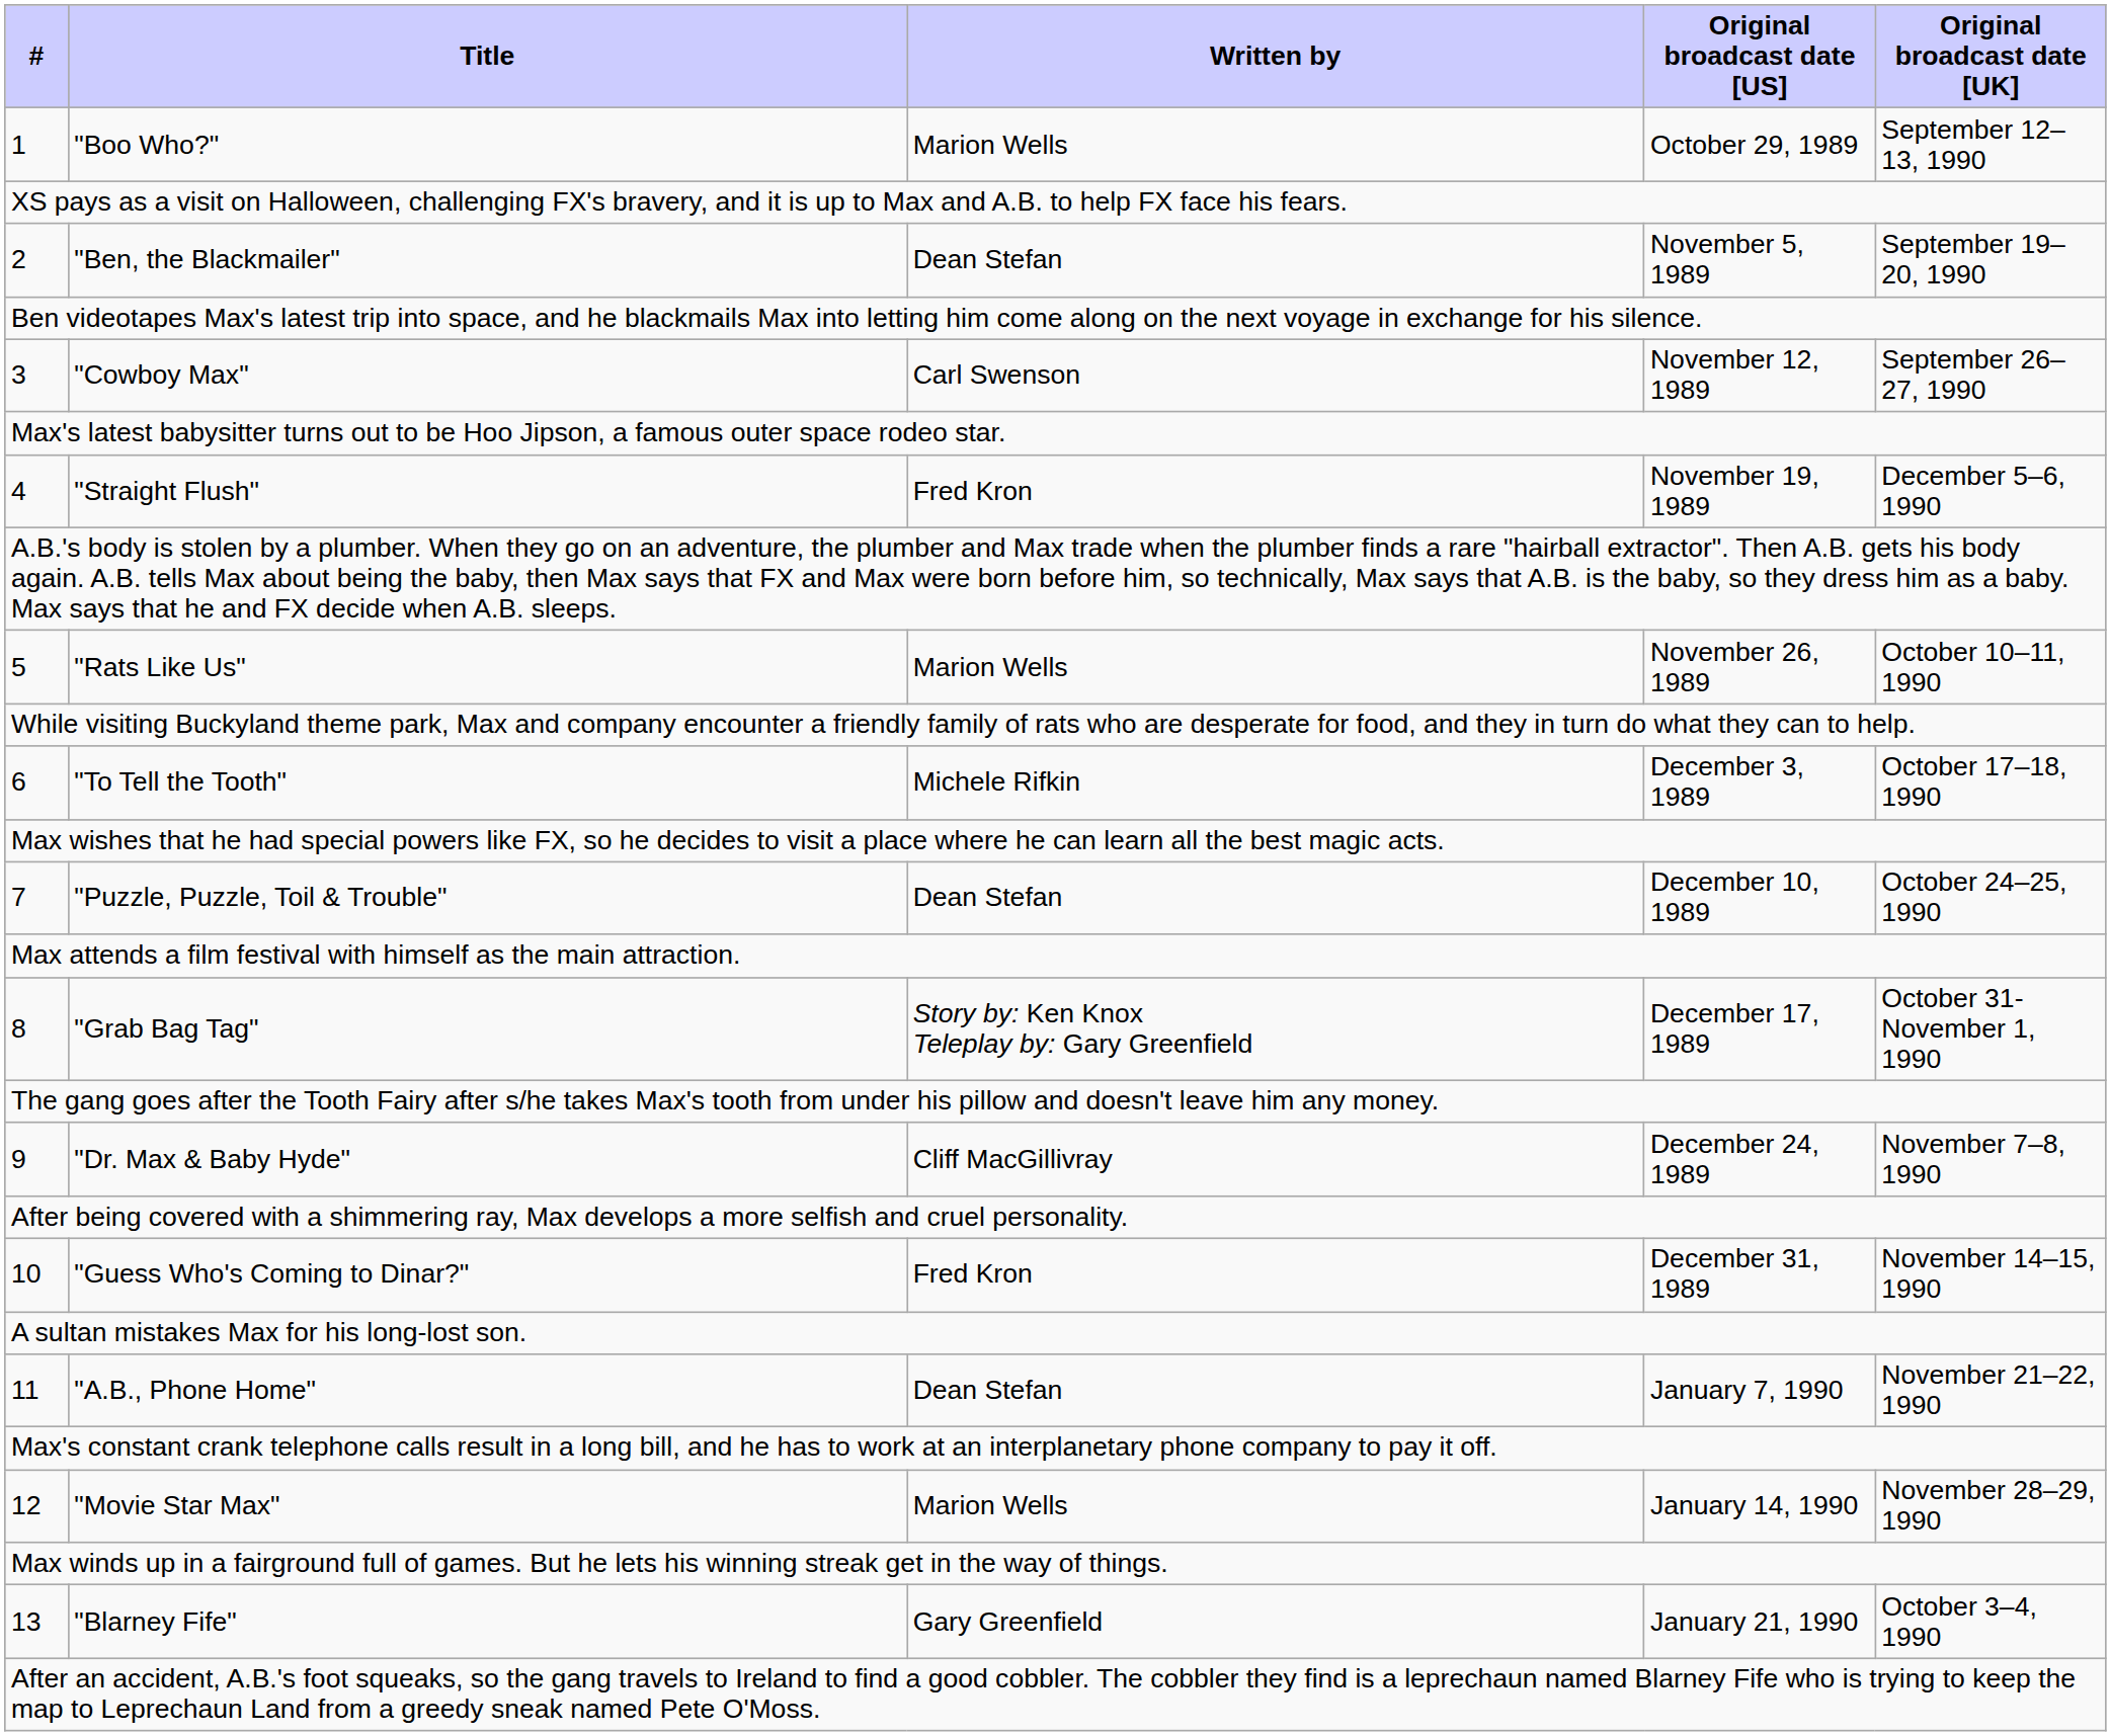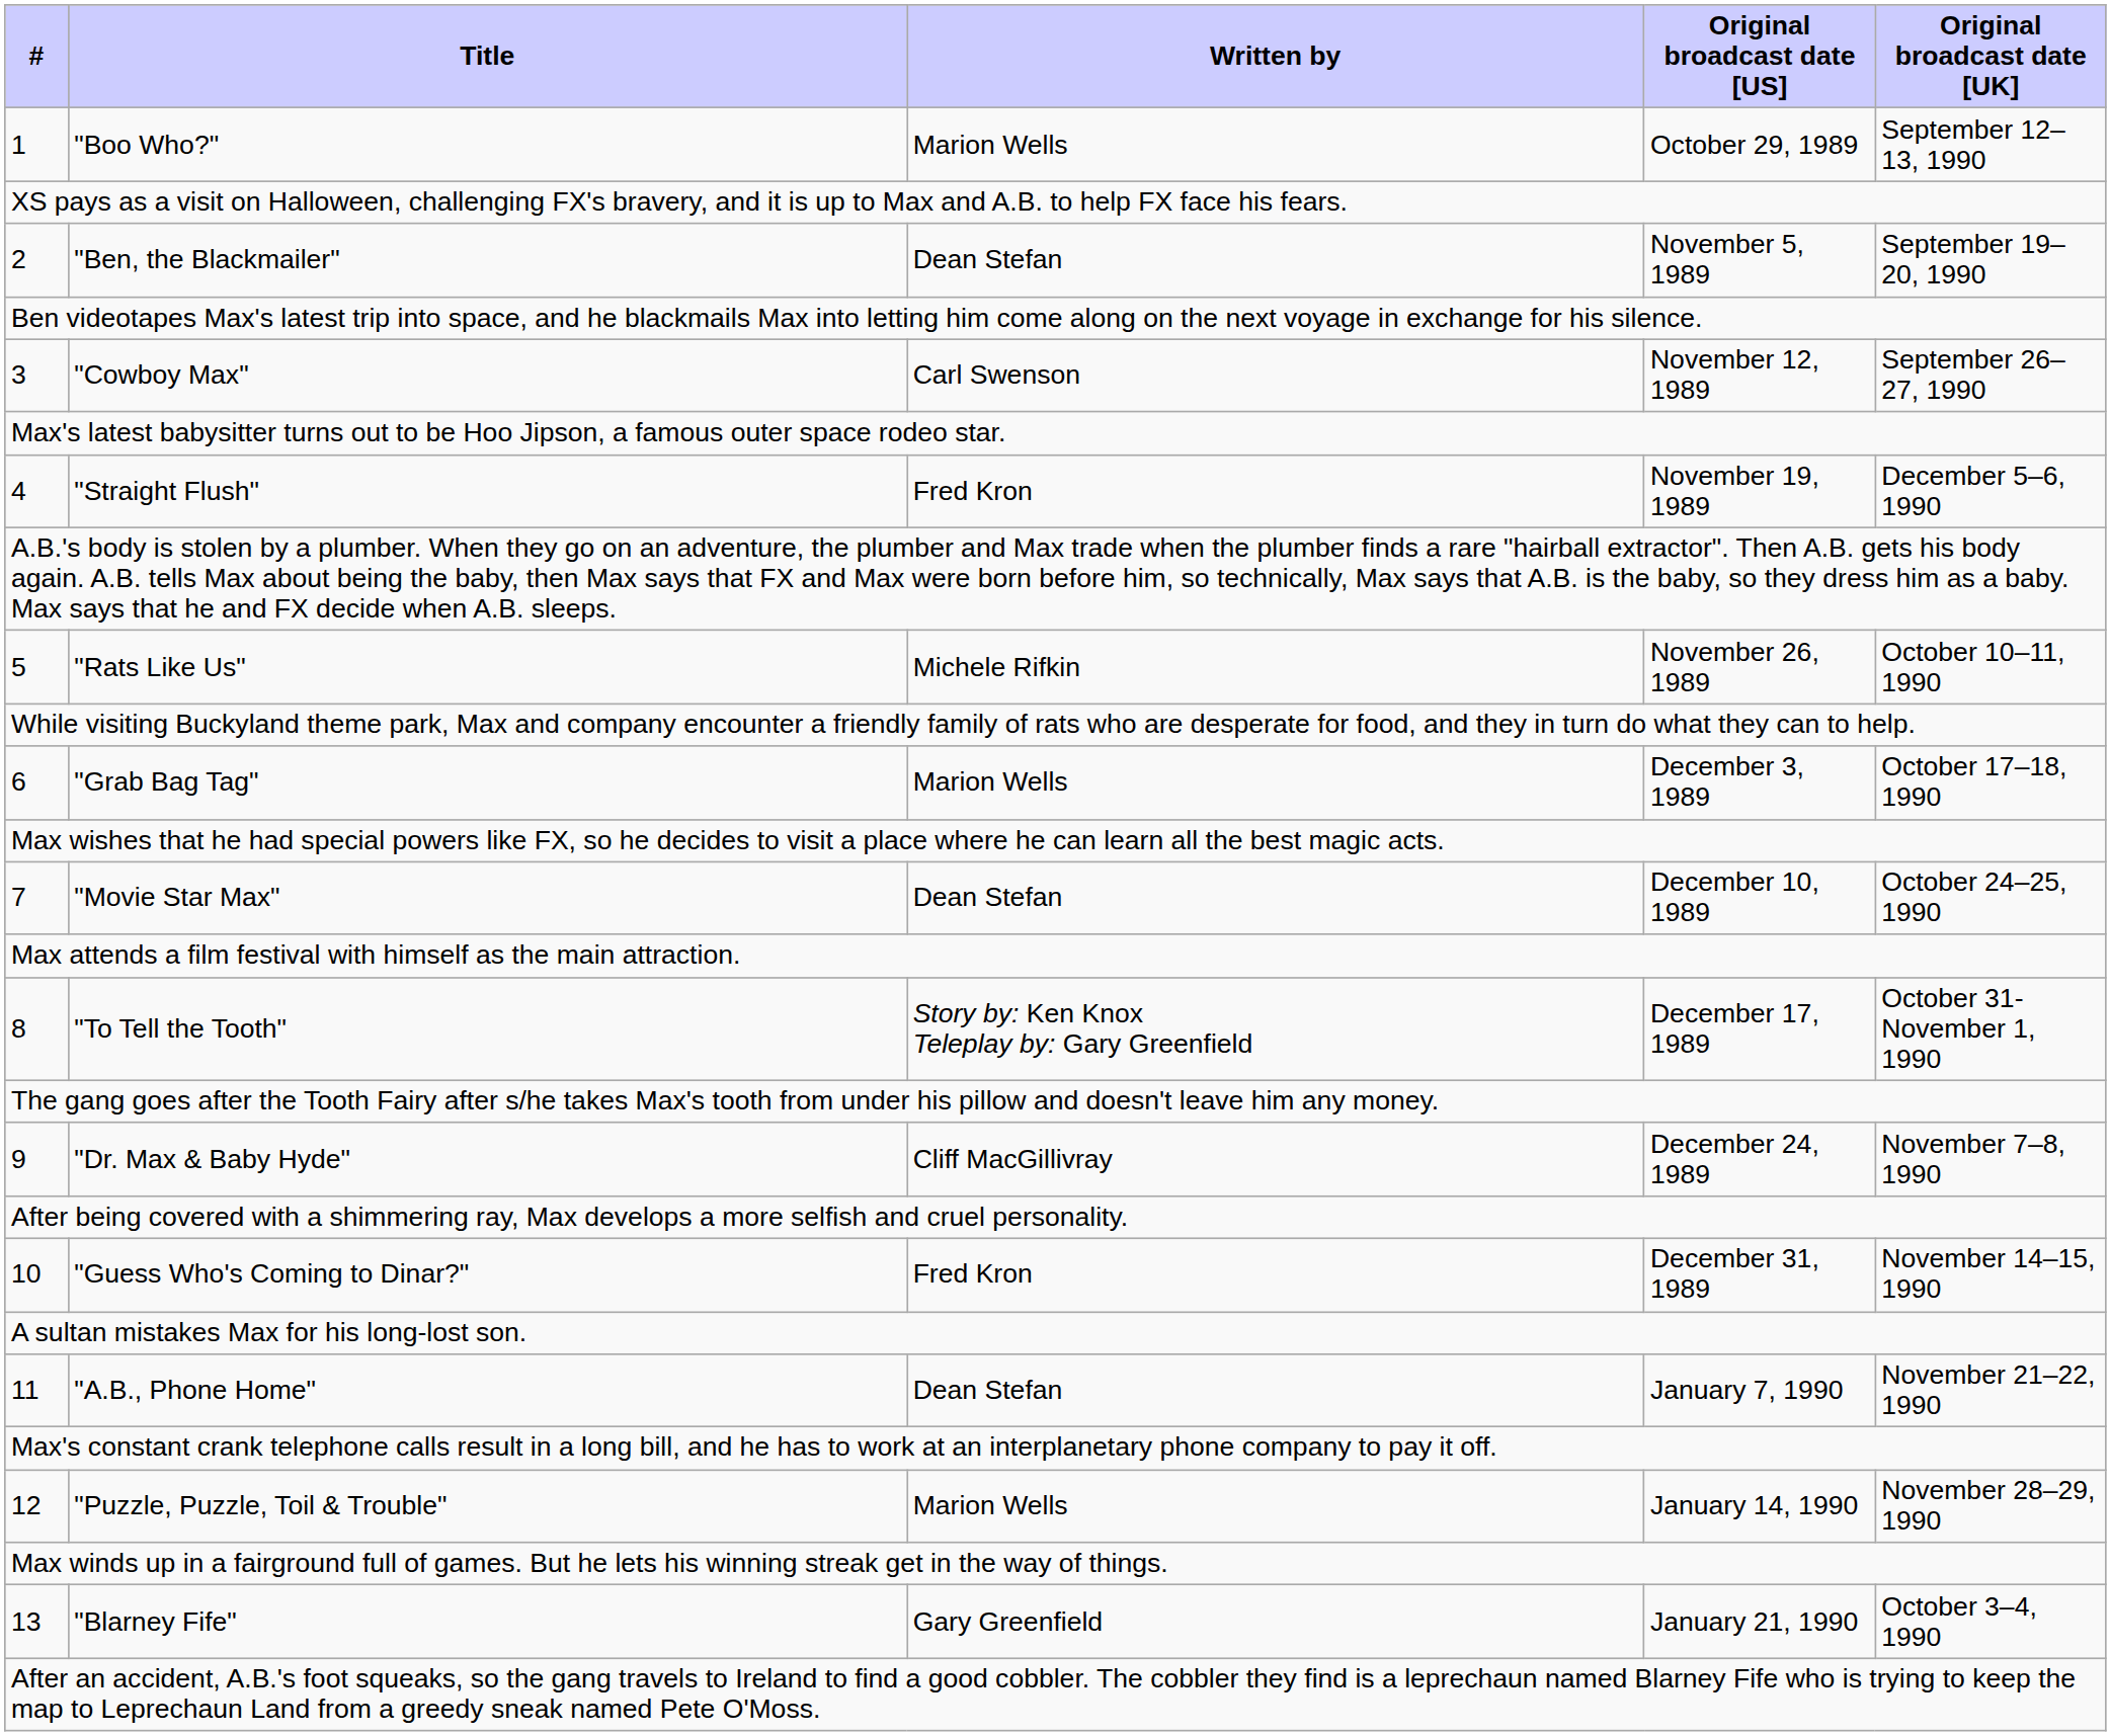 <table class="wikitable" width=99%>
 <tr>
 <th style="background: #CCCCFF" width="3%"><strong>#</strong></th>
 <th style="background: #CCCCFF"><strong>Title</strong></th>
 <th style="background: #CCCCFF"><strong>Written by</strong></th>
 <th style="background: #CCCCFF" width="11%"><strong>Original broadcast date [US]</strong></th>
 <th style="background: #CCCCFF" width="11%"><strong>Original broadcast date [UK]</strong></th>
 </tr>
 <tr>
 <td>1</td>
 <td>"Boo Who?"</td>
 <td>Marion Wells</td>
 <td>October 29, 1989</td>
 <td>September 12–13, 1990</td>
 </tr>
 <tr>
 <td colspan="5">XS pays as a visit on Halloween, challenging FX's bravery, and it is up to Max and A.B. to help FX face his fears.</td>
 </tr>
 <tr>
 <td>2</td>
 <td>"Ben, the Blackmailer"</td>
 <td>Dean Stefan</td>
 <td>November 5, 1989</td>
 <td>September 19–20, 1990</td>
 </tr>
 <tr>
 <td colspan="5">Ben videotapes Max's latest trip into space, and he blackmails Max into letting him come along on the next voyage in exchange for his silence.</td>
 </tr>
 <tr>
 <td>3</td>
 <td>"Cowboy Max"</td>
 <td>Carl Swenson</td>
 <td>November 12, 1989</td>
 <td>September 26–27, 1990</td>
 </tr>
 <tr>
 <td colspan="5">Max's latest babysitter turns out to be Hoo Jipson, a famous outer space rodeo star.</td>
 </tr>
 <tr>
 <td>4</td>
 <td>"Straight Flush"</td>
 <td>Fred Kron</td>
 <td>November 19, 1989</td>
 <td>December 5–6, 1990</td>
 </tr>
 <tr>
 <td colspan="5">A.B.'s body is stolen by a plumber. When they go on an adventure, the plumber and Max trade when the plumber finds a rare "hairball extractor". Then A.B. gets his body again. A.B. tells Max about being the baby, then Max says that FX and Max were born before him, so technically, Max says that A.B. is the baby, so they dress him as a baby. Max says that he and FX decide when A.B. sleeps.</td>
 </tr>
 <tr>
 <td>5</td>
 <td>"Rats Like Us"</td>
-<td>Marion Wells</td>
+<td>Michele Rifkin</td>
 <td>November 26, 1989</td>
 <td>October 10–11, 1990</td>
 </tr>
 <tr>
 <td colspan="5">While visiting Buckyland theme park, Max and company encounter a friendly family of rats who are desperate for food, and they in turn do what they can to help.</td>
 </tr>
 <tr>
 <td>6</td>
-<td>"To Tell the Tooth"</td>
-<td>Michele Rifkin</td>
+<td>"Grab Bag Tag"</td>
+<td>Marion Wells</td>
 <td>December 3, 1989</td>
 <td>October 17–18, 1990</td>
 </tr>
 <tr>
 <td colspan="5">Max wishes that he had special powers like FX, so he decides to visit a place where he can learn all the best magic acts.</td>
 </tr>
 <tr>
 <td>7</td>
-<td>"Puzzle, Puzzle, Toil & Trouble"</td>
+<td>"Movie Star Max"</td>
 <td>Dean Stefan</td>
 <td>December 10, 1989</td>
 <td>October 24–25, 1990</td>
 </tr>
 <tr>
 <td colspan="5">Max attends a film festival with himself as the main attraction.</td>
 </tr>
 <tr>
 <td>8</td>
-<td>"Grab Bag Tag"</td>
+<td>"To Tell the Tooth"</td>
 <td><em>Story by:</em> Ken Knox<br><em>Teleplay by:</em> Gary Greenfield</td>
 <td>December 17, 1989</td>
 <td>October 31-November 1, 1990</td>
 </tr>
 <tr>
 <td colspan="5">The gang goes after the Tooth Fairy after s/he takes Max's tooth from under his pillow and doesn't leave him any money.</td>
 </tr>
 <tr>
 <td>9</td>
 <td>"Dr. Max & Baby Hyde"</td>
 <td>Cliff MacGillivray</td>
 <td>December 24, 1989</td>
 <td>November 7–8, 1990</td>
 </tr>
 <tr>
 <td colspan="5">After being covered with a shimmering ray, Max develops a more selfish and cruel personality.</td>
 </tr>
 <tr>
 <td>10</td>
 <td>"Guess Who's Coming to Dinar?"</td>
 <td>Fred Kron</td>
 <td>December 31, 1989</td>
 <td>November 14–15, 1990</td>
 </tr>
 <tr>
 <td colspan="5">A sultan mistakes Max for his long-lost son.</td>
 </tr>
 <tr>
 <td>11</td>
 <td>"A.B., Phone Home"</td>
 <td>Dean Stefan</td>
 <td>January 7, 1990</td>
 <td>November 21–22, 1990</td>
 </tr>
 <tr>
 <td colspan="5">Max's constant crank telephone calls result in a long bill, and he has to work at an interplanetary phone company to pay it off.</td>
 </tr>
 <tr>
 <td>12</td>
-<td>"Movie Star Max"</td>
+<td>"Puzzle, Puzzle, Toil & Trouble"</td>
 <td>Marion Wells</td>
 <td>January 14, 1990</td>
 <td>November 28–29, 1990</td>
 </tr>
 <tr>
 <td colspan="5">Max winds up in a fairground full of games. But he lets his winning streak get in the way of things.</td>
 </tr>
 <tr>
 <td>13</td>
 <td>"Blarney Fife"</td>
 <td>Gary Greenfield</td>
 <td>January 21, 1990</td>
 <td>October 3–4, 1990</td>
 </tr>
 <tr>
 <td colspan="5">After an accident, A.B.'s foot squeaks, so the gang travels to Ireland to find a good cobbler. The cobbler they find is a leprechaun named Blarney Fife who is trying to keep the map to Leprechaun Land from a greedy sneak named Pete O'Moss.</td>
 </tr>
 </table>
